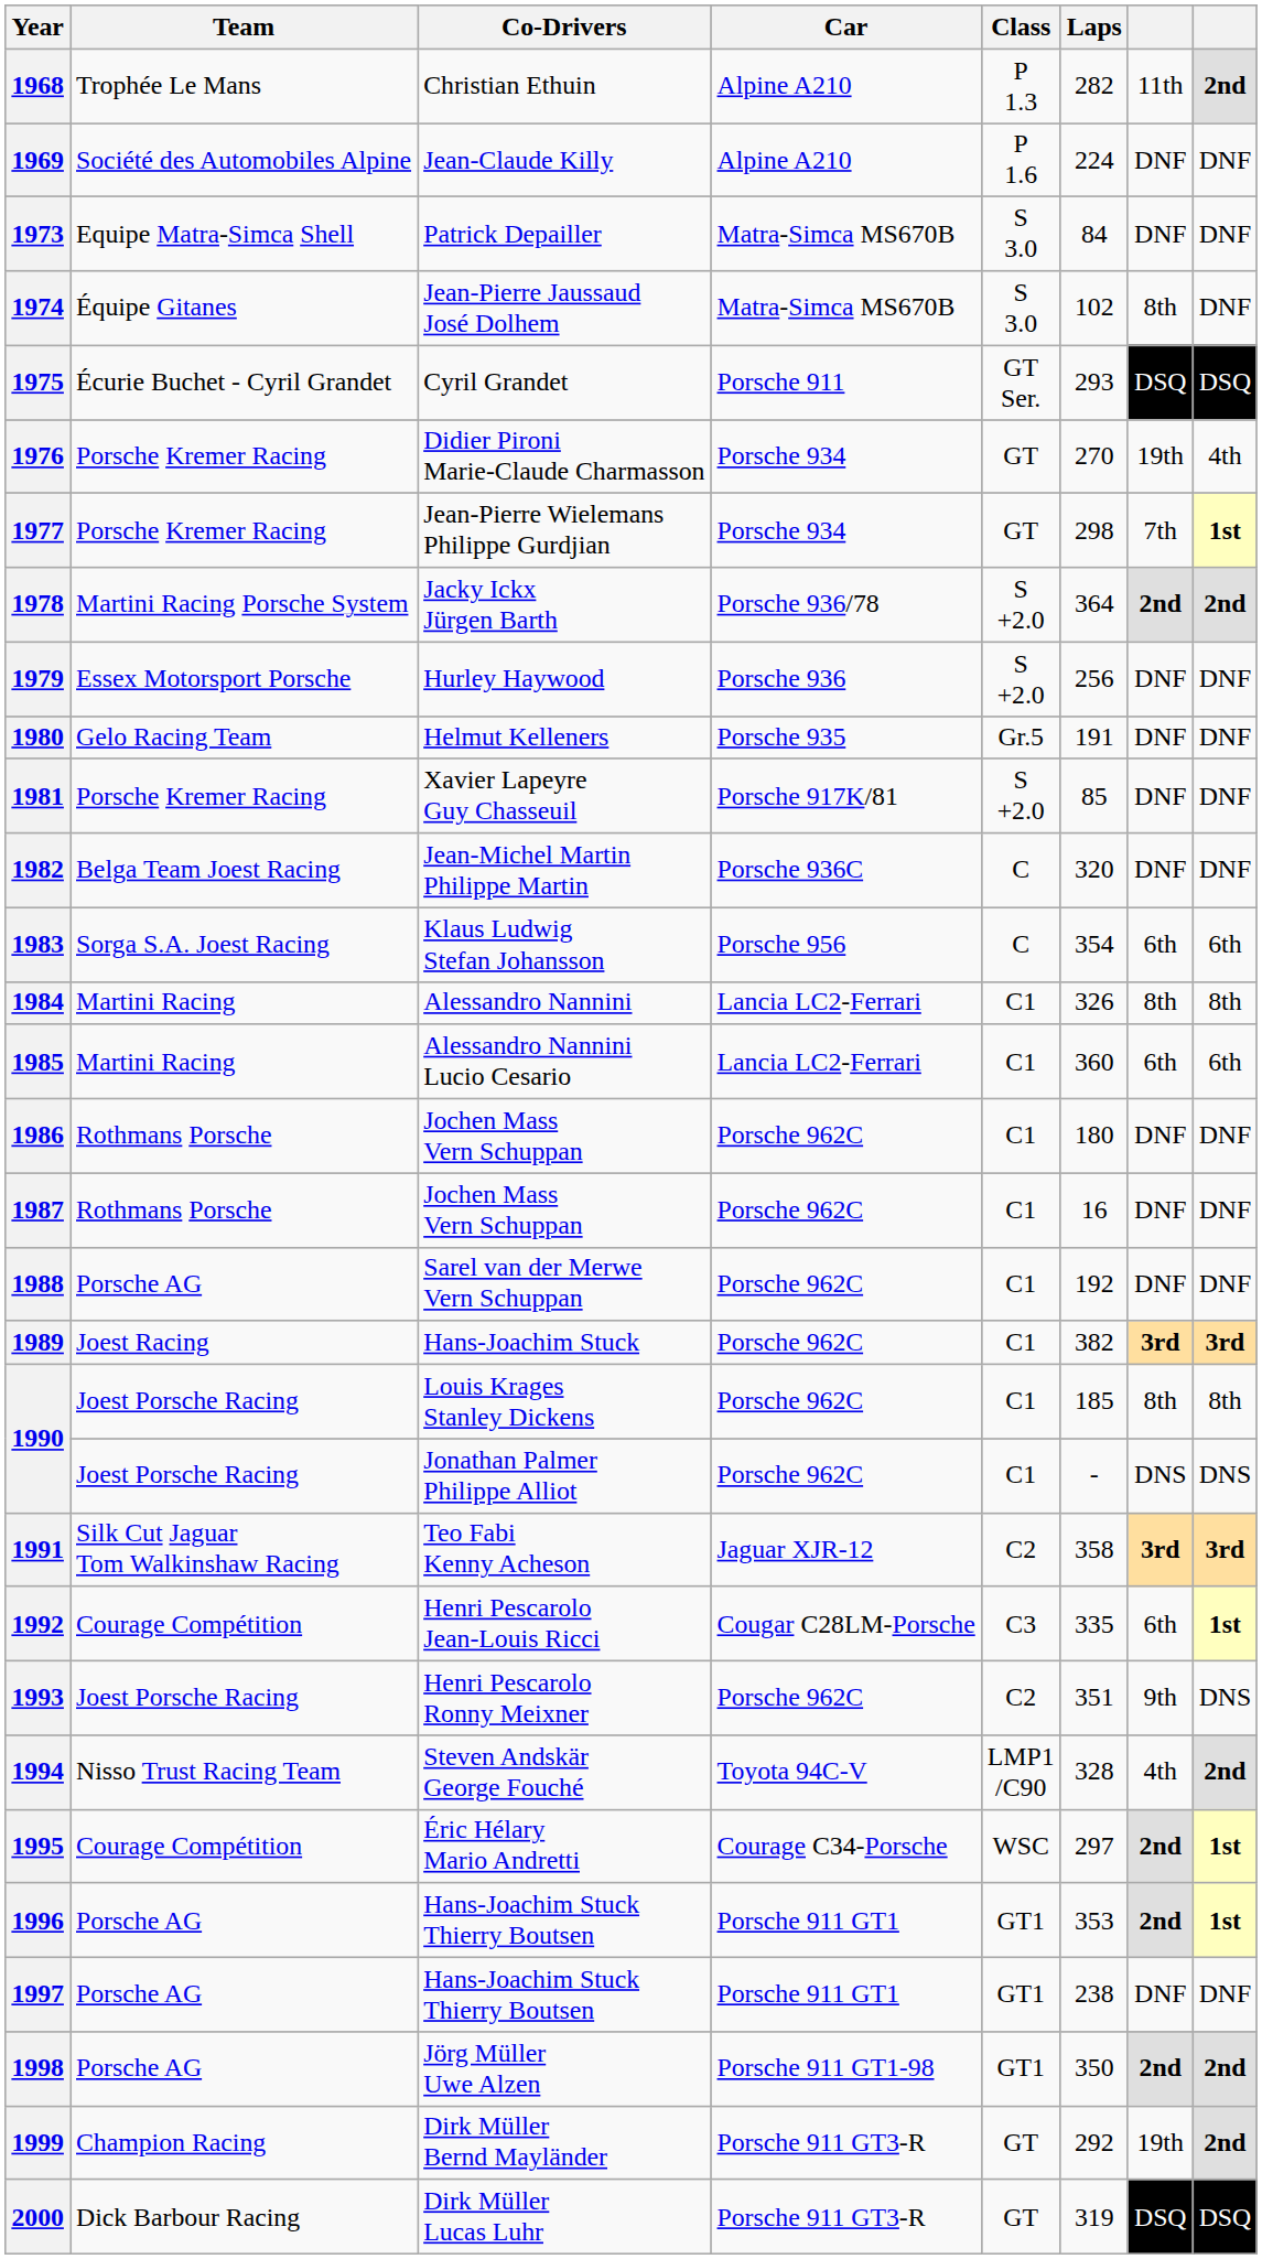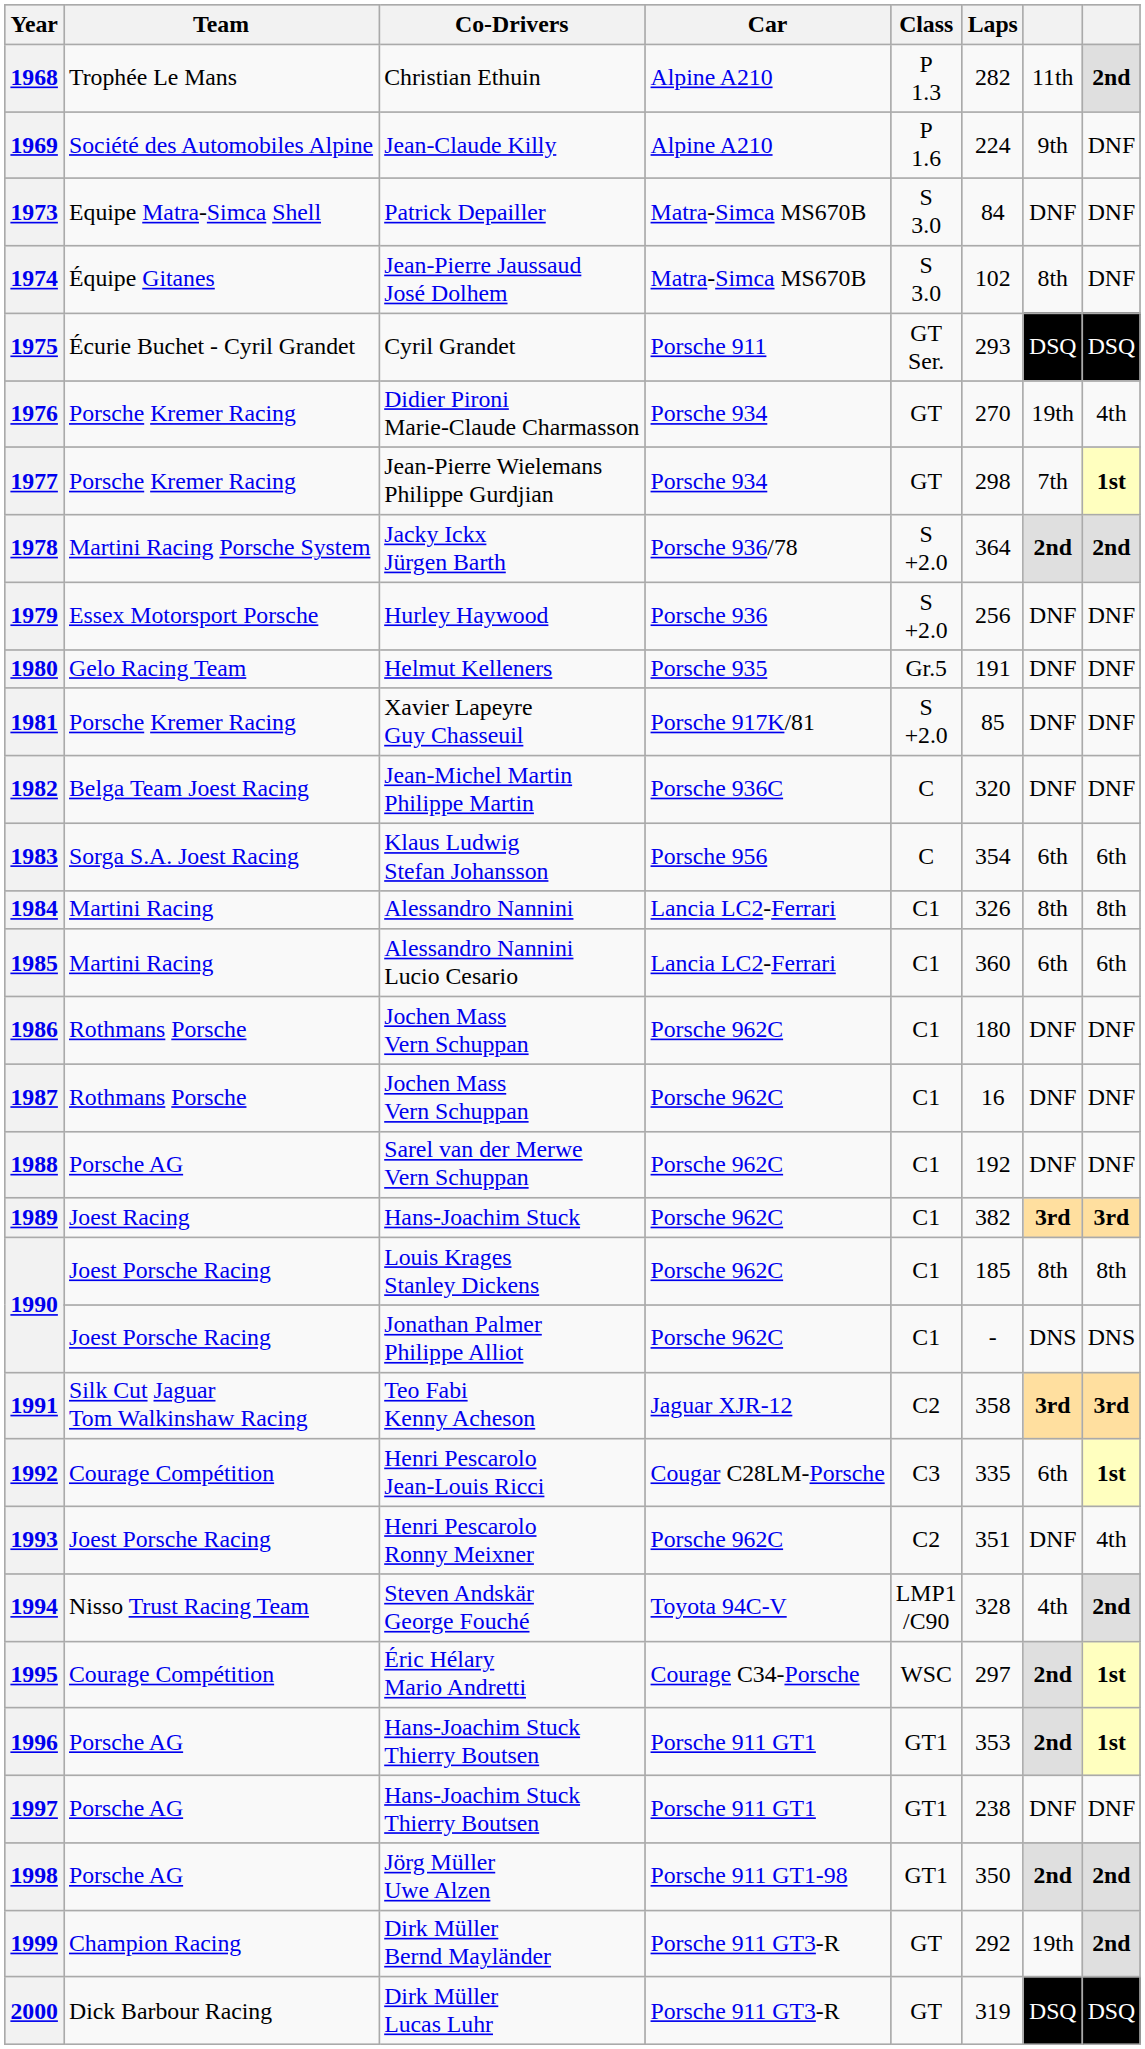 <table class="wikitable" style="text-align:center; font-size:90%">
 <tr>
 <th>Year</th>
 <th>Team</th>
 <th>Co-Drivers</th>
 <th>Car</th>
 <th>Class</th>
 <th>Laps</th>
 <th></th>
 <th></th>
 </tr>
 <tr>
 <th><a href='#'>1968</a></th>
 <td align="left"> Trophée Le Mans</td>
 <td align="left"> Christian Ethuin</td>
 <td align="left"><a href='#'>Alpine A210</a></td>
 <td>P<br>1.3</td>
 <td>282</td>
 <td>11th</td>
 <td style="background:#DFDFDF;"><strong>2nd</strong></td>
 </tr>
 <tr>
 <th><a href='#'>1969</a></th>
 <td align="left"> <a href='#'>Société des Automobiles Alpine</a></td>
 <td align="left"> <a href='#'>Jean-Claude Killy</a></td>
 <td align="left"><a href='#'>Alpine A210</a></td>
 <td>P<br>1.6</td>
 <td>224</td>
-<td>DNF</td>
+<td>9th</td>
 <td>DNF</td>
 </tr>
 <tr>
 <th><a href='#'>1973</a></th>
 <td align="left"> Equipe <a href='#'>Matra</a>-<a href='#'>Simca</a> <a href='#'>Shell</a></td>
 <td align="left"> <a href='#'>Patrick Depailler</a></td>
 <td align="left"><a href='#'>Matra</a>-<a href='#'>Simca</a> MS670B</td>
 <td>S<br>3.0</td>
 <td>84</td>
 <td>DNF</td>
 <td>DNF</td>
 </tr>
 <tr>
 <th><a href='#'>1974</a></th>
 <td align="left"> Équipe <a href='#'>Gitanes</a></td>
 <td align="left"> <a href='#'>Jean-Pierre Jaussaud</a><br> <a href='#'>José Dolhem</a></td>
 <td align="left"><a href='#'>Matra</a>-<a href='#'>Simca</a> MS670B</td>
 <td>S<br>3.0</td>
 <td>102</td>
 <td>8th</td>
 <td>DNF</td>
 </tr>
 <tr>
 <th><a href='#'>1975</a></th>
 <td align="left"> Écurie Buchet - Cyril Grandet</td>
 <td align="left"> Cyril Grandet</td>
 <td align="left"><a href='#'>Porsche 911</a></td>
 <td>GT<br>Ser.</td>
 <td>293</td>
 <td style="background:#000000; color:white">DSQ</td>
 <td style="background:#000000; color:white">DSQ</td>
 </tr>
 <tr>
 <th><a href='#'>1976</a></th>
 <td align="left"> <a href='#'>Porsche</a> <a href='#'>Kremer Racing</a></td>
 <td align="left"> <a href='#'>Didier Pironi</a><br> Marie-Claude Charmasson</td>
 <td align="left"><a href='#'>Porsche 934</a></td>
 <td>GT</td>
 <td>270</td>
 <td>19th</td>
 <td>4th</td>
 </tr>
 <tr>
 <th><a href='#'>1977</a></th>
 <td align="left"> <a href='#'>Porsche</a> <a href='#'>Kremer Racing</a></td>
 <td align="left"> Jean-Pierre Wielemans<br> Philippe Gurdjian</td>
 <td align="left"><a href='#'>Porsche 934</a></td>
 <td>GT</td>
 <td>298</td>
 <td>7th</td>
 <td style="background:#FFFFBF;"><strong>1st</strong></td>
 </tr>
 <tr>
 <th><a href='#'>1978</a></th>
 <td align="left"> <a href='#'>Martini Racing</a> <a href='#'>Porsche System</a></td>
 <td align="left"> <a href='#'>Jacky Ickx</a><br> <a href='#'>Jürgen Barth</a></td>
 <td align="left"><a href='#'>Porsche 936</a>/78</td>
 <td>S<br>+2.0</td>
 <td>364</td>
 <td style="background:#DFDFDF;"><strong>2nd</strong></td>
 <td style="background:#DFDFDF;"><strong>2nd</strong></td>
 </tr>
 <tr>
 <th><a href='#'>1979</a></th>
 <td align="left"> <a href='#'>Essex Motorsport Porsche</a></td>
 <td align="left"> <a href='#'>Hurley Haywood</a></td>
 <td align="left"><a href='#'>Porsche 936</a></td>
 <td>S<br>+2.0</td>
 <td>256</td>
 <td>DNF</td>
 <td>DNF</td>
 </tr>
 <tr>
 <th><a href='#'>1980</a></th>
 <td align="left"> <a href='#'>Gelo Racing Team</a></td>
 <td align="left"> <a href='#'>Helmut Kelleners</a></td>
 <td align="left"><a href='#'>Porsche 935</a></td>
 <td>Gr.5</td>
 <td>191</td>
 <td>DNF</td>
 <td>DNF</td>
 </tr>
 <tr>
 <th><a href='#'>1981</a></th>
 <td align="left"> <a href='#'>Porsche</a> <a href='#'>Kremer Racing</a></td>
 <td align="left"> Xavier Lapeyre<br> <a href='#'>Guy Chasseuil</a></td>
 <td align="left"><a href='#'>Porsche 917K</a>/81</td>
 <td>S<br>+2.0</td>
 <td>85</td>
 <td>DNF</td>
 <td>DNF</td>
 </tr>
 <tr>
 <th><a href='#'>1982</a></th>
 <td align="left"> <a href='#'>Belga Team Joest Racing</a></td>
 <td align="left"> <a href='#'>Jean-Michel Martin</a><br> <a href='#'>Philippe Martin</a></td>
 <td align="left"><a href='#'>Porsche 936C</a></td>
 <td>C</td>
 <td>320</td>
 <td>DNF</td>
 <td>DNF</td>
 </tr>
 <tr>
 <th><a href='#'>1983</a></th>
 <td align="left"> <a href='#'>Sorga S.A. Joest Racing</a></td>
 <td align="left"> <a href='#'>Klaus Ludwig</a><br> <a href='#'>Stefan Johansson</a></td>
 <td align="left"><a href='#'>Porsche 956</a></td>
 <td>C</td>
 <td>354</td>
 <td>6th</td>
 <td>6th</td>
 </tr>
 <tr>
 <th><a href='#'>1984</a></th>
 <td align="left"> <a href='#'>Martini Racing</a></td>
 <td align="left"> <a href='#'>Alessandro Nannini</a></td>
 <td align="left"><a href='#'>Lancia LC2</a>-<a href='#'>Ferrari</a></td>
 <td>C1</td>
 <td>326</td>
 <td>8th</td>
 <td>8th</td>
 </tr>
 <tr>
 <th><a href='#'>1985</a></th>
 <td align="left"> <a href='#'>Martini Racing</a></td>
 <td align="left"> <a href='#'>Alessandro Nannini</a><br> Lucio Cesario</td>
 <td align="left"><a href='#'>Lancia LC2</a>-<a href='#'>Ferrari</a></td>
 <td>C1</td>
 <td>360</td>
 <td>6th</td>
 <td>6th</td>
 </tr>
 <tr>
 <th><a href='#'>1986</a></th>
 <td align="left"> <a href='#'>Rothmans</a> <a href='#'>Porsche</a></td>
 <td align="left"> <a href='#'>Jochen Mass</a><br> <a href='#'>Vern Schuppan</a></td>
 <td align="left"><a href='#'>Porsche 962C</a></td>
 <td>C1</td>
 <td>180</td>
 <td>DNF</td>
 <td>DNF</td>
 </tr>
 <tr>
 <th><a href='#'>1987</a></th>
 <td align="left"> <a href='#'>Rothmans</a> <a href='#'>Porsche</a></td>
 <td align="left"> <a href='#'>Jochen Mass</a><br> <a href='#'>Vern Schuppan</a></td>
 <td align="left"><a href='#'>Porsche 962C</a></td>
 <td>C1</td>
 <td>16</td>
 <td>DNF</td>
 <td>DNF</td>
 </tr>
 <tr>
 <th><a href='#'>1988</a></th>
 <td align="left"> <a href='#'>Porsche AG</a></td>
 <td align="left"> <a href='#'>Sarel van der Merwe</a><br> <a href='#'>Vern Schuppan</a></td>
 <td align="left"><a href='#'>Porsche 962C</a></td>
 <td>C1</td>
 <td>192</td>
 <td>DNF</td>
 <td>DNF</td>
 </tr>
 <tr>
 <th><a href='#'>1989</a></th>
 <td align="left"> <a href='#'>Joest Racing</a></td>
 <td align="left"> <a href='#'>Hans-Joachim Stuck</a></td>
 <td align="left"><a href='#'>Porsche 962C</a></td>
 <td>C1</td>
 <td>382</td>
 <td style="background:#FFDF9F;"><strong>3rd</strong></td>
 <td style="background:#FFDF9F;"><strong>3rd</strong></td>
 </tr>
 <tr>
 <th rowspan="2"><a href='#'>1990</a></th>
 <td align="left"> <a href='#'>Joest Porsche Racing</a></td>
 <td align="left"> <a href='#'>Louis Krages</a><br> <a href='#'>Stanley Dickens</a></td>
 <td align="left"><a href='#'>Porsche 962C</a></td>
 <td>C1</td>
 <td>185</td>
 <td>8th</td>
 <td>8th</td>
 </tr>
 <tr>
 <td align="left"> <a href='#'>Joest Porsche Racing</a></td>
 <td align="left"> <a href='#'>Jonathan Palmer</a><br> <a href='#'>Philippe Alliot</a></td>
 <td align="left"><a href='#'>Porsche 962C</a></td>
 <td>C1</td>
 <td>-</td>
 <td>DNS</td>
 <td>DNS</td>
 </tr>
 <tr>
 <th><a href='#'>1991</a></th>
 <td align="left"> <a href='#'>Silk Cut</a> <a href='#'>Jaguar</a><br> <a href='#'>Tom Walkinshaw Racing</a></td>
 <td align="left"> <a href='#'>Teo Fabi</a><br> <a href='#'>Kenny Acheson</a></td>
 <td align="left"><a href='#'>Jaguar XJR-12</a></td>
 <td>C2</td>
 <td>358</td>
 <td style="background:#FFDF9F;"><strong>3rd</strong></td>
 <td style="background:#FFDF9F;"><strong>3rd</strong></td>
 </tr>
 <tr>
 <th><a href='#'>1992</a></th>
 <td align="left"> <a href='#'>Courage Compétition</a></td>
 <td align="left"> <a href='#'>Henri Pescarolo</a><br> <a href='#'>Jean-Louis Ricci</a></td>
 <td align="left"><a href='#'>Cougar</a> C28LM-<a href='#'>Porsche</a></td>
 <td>C3</td>
 <td>335</td>
 <td>6th</td>
 <td style="background:#FFFFBF;"><strong>1st</strong></td>
 </tr>
 <tr>
 <th><a href='#'>1993</a></th>
 <td align="left"> <a href='#'>Joest Porsche Racing</a></td>
 <td align="left"> <a href='#'>Henri Pescarolo</a><br> <a href='#'>Ronny Meixner</a></td>
 <td align="left"><a href='#'>Porsche 962C</a></td>
 <td>C2</td>
 <td>351</td>
-<td>9th</td>
-<td>DNS</td>
+<td>DNF</td>
+<td>4th</td>
 </tr>
 <tr>
 <th><a href='#'>1994</a></th>
 <td align="left"> Nisso <a href='#'>Trust Racing Team</a></td>
 <td align="left"> <a href='#'>Steven Andskär</a><br> <a href='#'>George Fouché</a></td>
 <td align="left"><a href='#'>Toyota 94C-V</a></td>
 <td>LMP1<br>/C90</td>
 <td>328</td>
 <td>4th</td>
 <td style="background:#DFDFDF;"><strong>2nd</strong></td>
 </tr>
 <tr>
 <th><a href='#'>1995</a></th>
 <td align="left"> <a href='#'>Courage Compétition</a></td>
 <td align="left"> <a href='#'>Éric Hélary</a><br> <a href='#'>Mario Andretti</a></td>
 <td align="left"><a href='#'>Courage</a> C34-<a href='#'>Porsche</a></td>
 <td>WSC</td>
 <td>297</td>
 <td style="background:#DFDFDF;"><strong>2nd</strong></td>
 <td style="background:#FFFFBF;"><strong>1st</strong></td>
 </tr>
 <tr>
 <th><a href='#'>1996</a></th>
 <td align="left"> <a href='#'>Porsche AG</a></td>
 <td align="left"> <a href='#'>Hans-Joachim Stuck</a><br> <a href='#'>Thierry Boutsen</a></td>
 <td align="left"><a href='#'>Porsche 911 GT1</a></td>
 <td>GT1</td>
 <td>353</td>
 <td style="background:#DFDFDF;"><strong>2nd</strong></td>
 <td style="background:#FFFFBF;"><strong>1st</strong></td>
 </tr>
 <tr>
 <th><a href='#'>1997</a></th>
 <td align="left"> <a href='#'>Porsche AG</a></td>
 <td align="left"> <a href='#'>Hans-Joachim Stuck</a><br> <a href='#'>Thierry Boutsen</a></td>
 <td align="left"><a href='#'>Porsche 911 GT1</a></td>
 <td>GT1</td>
 <td>238</td>
 <td>DNF</td>
 <td>DNF</td>
 </tr>
 <tr>
 <th><a href='#'>1998</a></th>
 <td align="left"> <a href='#'>Porsche AG</a></td>
 <td align="left"> <a href='#'>Jörg Müller</a><br> <a href='#'>Uwe Alzen</a></td>
 <td align="left"><a href='#'>Porsche 911 GT1-98</a></td>
 <td>GT1</td>
 <td>350</td>
 <td style="background:#DFDFDF;"><strong>2nd</strong></td>
 <td style="background:#DFDFDF;"><strong>2nd</strong></td>
 </tr>
 <tr>
 <th><a href='#'>1999</a></th>
 <td align="left"> <a href='#'>Champion Racing</a></td>
 <td align="left"> <a href='#'>Dirk Müller</a><br> <a href='#'>Bernd Mayländer</a></td>
 <td align="left"><a href='#'>Porsche 911 GT3</a>-R</td>
 <td>GT</td>
 <td>292</td>
 <td>19th</td>
 <td style="background:#DFDFDF;"><strong>2nd</strong></td>
 </tr>
 <tr>
 <th><a href='#'>2000</a></th>
 <td align="left"> Dick Barbour Racing</td>
 <td align="left"> <a href='#'>Dirk Müller</a><br> <a href='#'>Lucas Luhr</a></td>
 <td align="left"><a href='#'>Porsche 911 GT3</a>-R</td>
 <td>GT</td>
 <td>319</td>
 <td style="background:#000000; color:white">DSQ</td>
 <td style="background:#000000; color:white">DSQ</td>
 </tr>
 </table>
